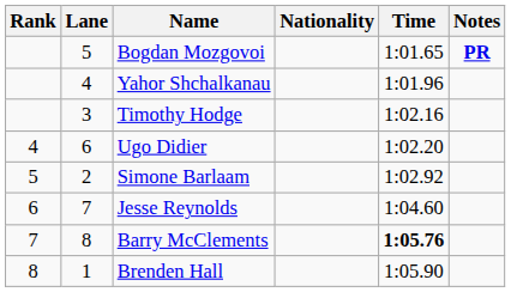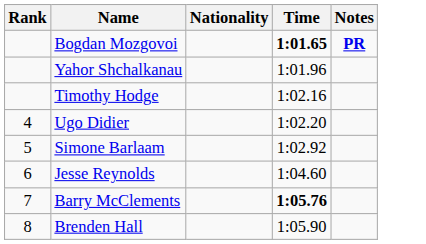 <table class="wikitable sortable" style="text-align:center">
 <tr>
 <th>Rank</th>
-<th>Lane</th>
 <th>Name</th>
 <th>Nationality</th>
 <th>Time</th>
 <th>Notes</th>
 </tr>
 <tr>
 <td></td>
-<td>5</td>
 <td align=left><a href='#'>Bogdan Mozgovoi</a></td>
 <td align=left></td>
-<td>1:01.65</td>
+<td><strong>1:01.65</strong></td>
 <td><strong><a href='#'>PR</a></strong></td>
 </tr>
 <tr>
 <td></td>
-<td>4</td>
 <td align=left><a href='#'>Yahor Shchalkanau</a></td>
 <td align=left></td>
 <td>1:01.96</td>
 <td></td>
 </tr>
 <tr>
 <td></td>
-<td>3</td>
 <td align=left><a href='#'>Timothy Hodge</a></td>
 <td align=left></td>
 <td>1:02.16</td>
 <td></td>
 </tr>
 <tr>
 <td>4</td>
-<td>6</td>
 <td align=left><a href='#'>Ugo Didier</a></td>
 <td align=left></td>
 <td>1:02.20</td>
 <td></td>
 </tr>
 <tr>
 <td>5</td>
-<td>2</td>
 <td align=left><a href='#'>Simone Barlaam</a></td>
 <td align=left></td>
 <td>1:02.92</td>
 <td></td>
 </tr>
 <tr>
 <td>6</td>
-<td>7</td>
 <td align=left><a href='#'>Jesse Reynolds</a></td>
 <td align=left></td>
 <td>1:04.60</td>
 <td></td>
 </tr>
 <tr>
 <td>7</td>
-<td>8</td>
 <td align=left><a href='#'>Barry McClements</a></td>
 <td align=left></td>
 <td><strong>1:05.76</strong></td>
 <td></td>
 </tr>
 <tr>
 <td>8</td>
-<td>1</td>
 <td align=left><a href='#'>Brenden Hall</a></td>
 <td align=left></td>
 <td>1:05.90</td>
 <td></td>
 </tr>
 </table>
